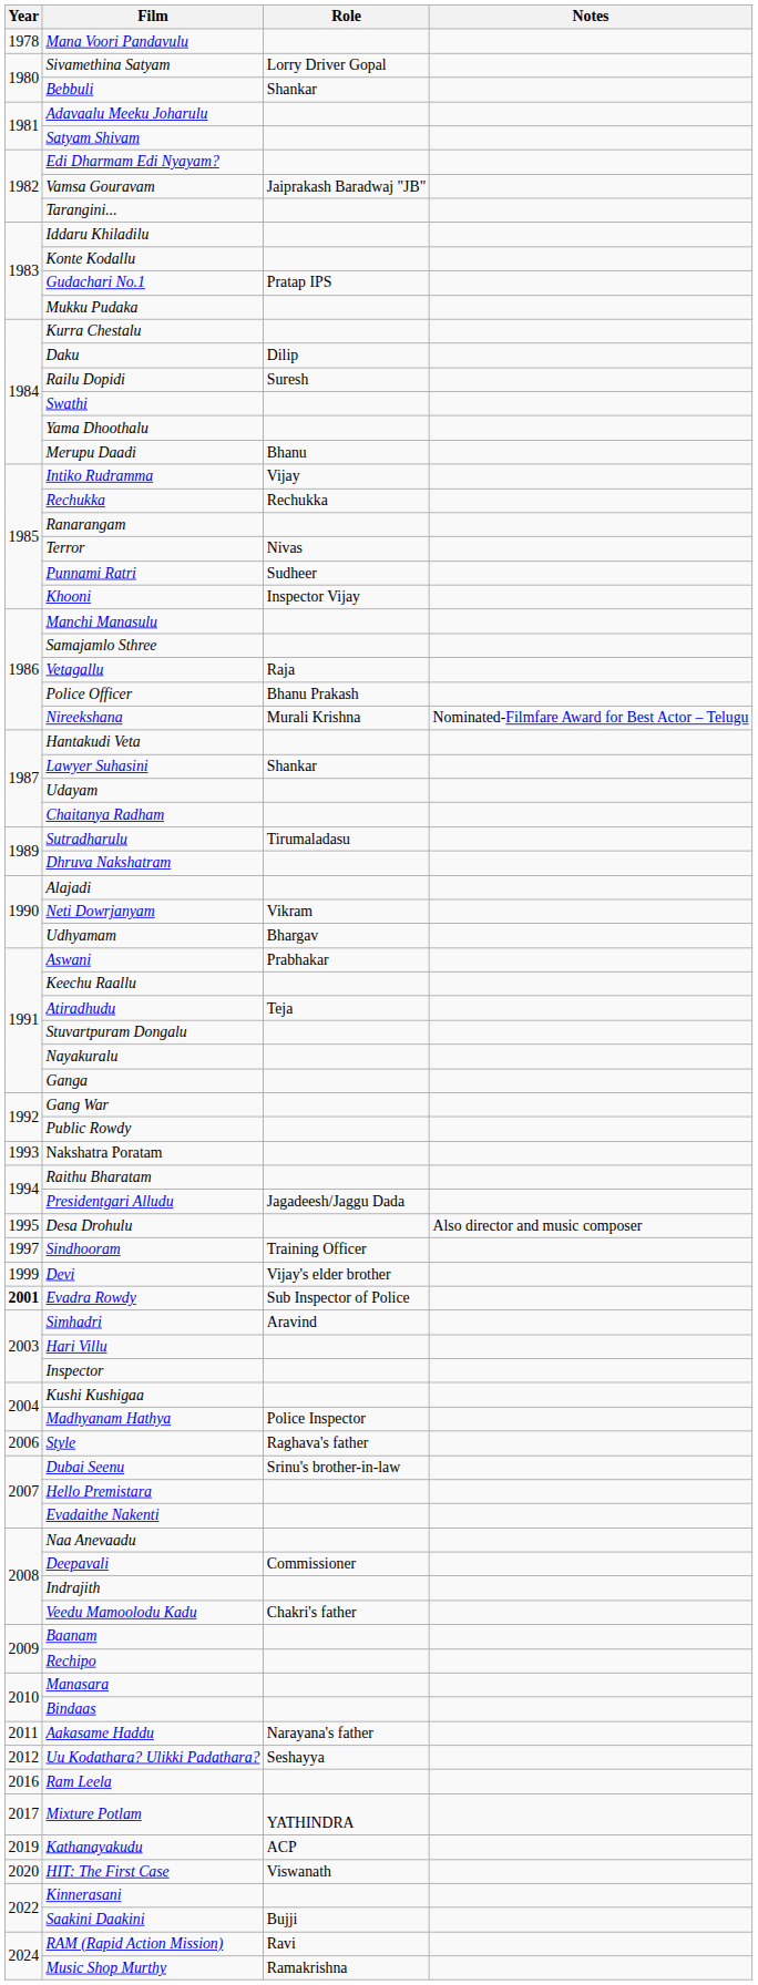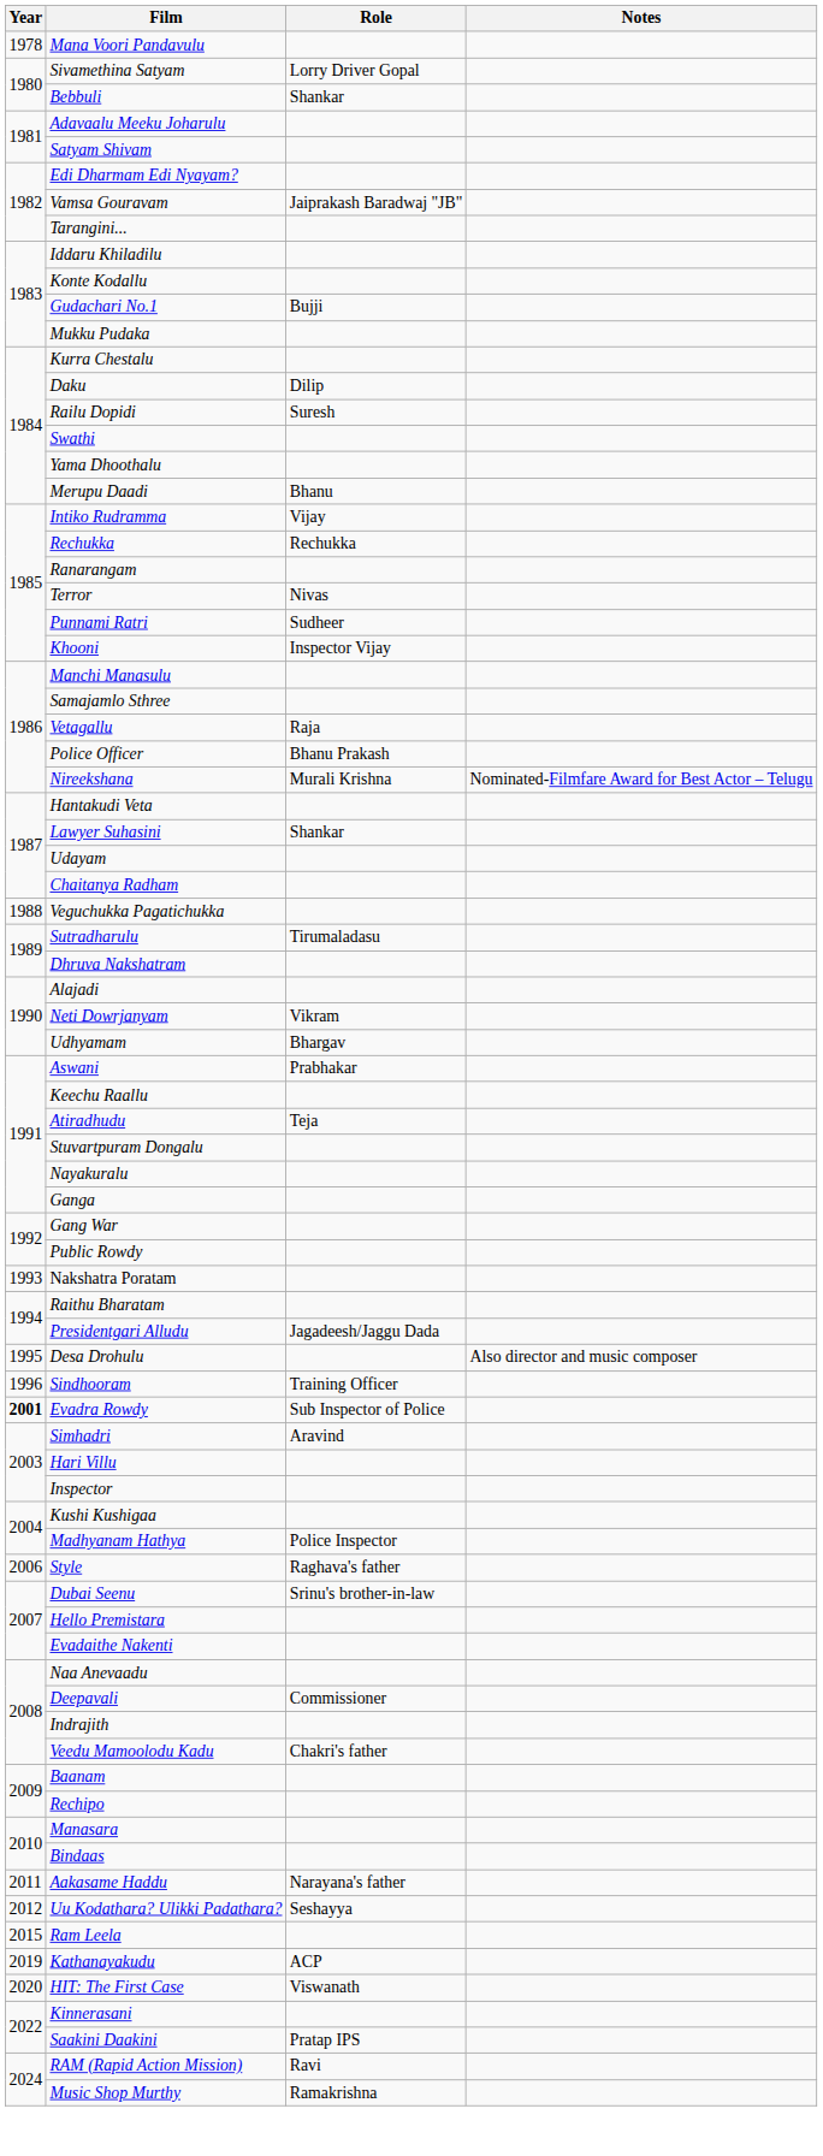 <table class="wikitable plainrowheaders sortable" style="margin-right: 0;">
 <tr>
 <th scope="col">Year</th>
 <th scope="col">Film</th>
 <th scope="col">Role</th>
 <th scope="col">Notes</th>
 </tr>
 <tr>
 <td>1978</td>
 <td><em><a href='#'>Mana Voori Pandavulu</a></em></td>
 <td></td>
 <td></td>
 </tr>
 <tr>
 <td rowspan="2">1980</td>
 <td><em>Sivamethina Satyam</em></td>
 <td>Lorry Driver Gopal</td>
 <td></td>
 </tr>
 <tr>
 <td><em><a href='#'>Bebbuli</a></em></td>
 <td>Shankar</td>
 <td></td>
 </tr>
 <tr>
 <td rowspan="2">1981</td>
 <td><em><a href='#'>Adavaalu Meeku Joharulu</a></em></td>
 <td></td>
 <td></td>
 </tr>
 <tr>
 <td><em><a href='#'>Satyam Shivam</a></em></td>
 <td></td>
 <td></td>
 </tr>
 <tr>
 <td rowspan="3">1982</td>
 <td><em><a href='#'>Edi Dharmam Edi Nyayam?</a></em></td>
 <td></td>
 <td></td>
 </tr>
 <tr>
 <td><em>Vamsa Gouravam</em></td>
 <td>Jaiprakash Baradwaj "JB"</td>
 <td></td>
 </tr>
 <tr>
 <td><em>Tarangini...</em></td>
 <td></td>
 <td></td>
 </tr>
 <tr>
 <td rowspan="4">1983</td>
 <td><em>Iddaru Khiladilu</em></td>
 <td></td>
 <td></td>
 </tr>
 <tr>
 <td><em>Konte Kodallu</em></td>
 <td></td>
 <td></td>
 </tr>
 <tr>
 <td><em><a href='#'>Gudachari No.1</a></em></td>
-<td>Pratap IPS</td>
+<td>Bujji</td>
 <td></td>
 </tr>
 <tr>
 <td><em>Mukku Pudaka</em></td>
 <td></td>
 <td></td>
 </tr>
 <tr>
 <td rowspan="6">1984</td>
 <td><em>Kurra Chestalu</em></td>
 <td></td>
 <td></td>
 </tr>
 <tr>
 <td><em>Daku</em></td>
 <td>Dilip</td>
 <td></td>
 </tr>
 <tr>
 <td><em>Railu Dopidi</em></td>
 <td>Suresh</td>
 <td></td>
 </tr>
 <tr>
 <td><em><a href='#'>Swathi</a></em></td>
 <td></td>
 <td></td>
 </tr>
 <tr>
 <td><em>Yama Dhoothalu</em></td>
 <td></td>
 <td></td>
 </tr>
 <tr>
 <td><em>Merupu Daadi</em></td>
 <td>Bhanu</td>
 <td></td>
 </tr>
 <tr>
 <td rowspan="6">1985</td>
 <td><em><a href='#'>Intiko Rudramma</a></em></td>
 <td>Vijay</td>
 <td></td>
 </tr>
 <tr>
 <td><em><a href='#'>Rechukka</a></em></td>
 <td>Rechukka</td>
 <td></td>
 </tr>
 <tr>
 <td><em>Ranarangam</em></td>
 <td></td>
 <td></td>
 </tr>
 <tr>
 <td><em>Terror</em></td>
 <td>Nivas</td>
 <td></td>
 </tr>
 <tr>
 <td><em><a href='#'>Punnami Ratri</a></em></td>
 <td>Sudheer</td>
 <td></td>
 </tr>
 <tr>
 <td><em><a href='#'>Khooni</a></em></td>
 <td>Inspector Vijay</td>
 <td></td>
 </tr>
 <tr>
 <td rowspan="5">1986</td>
 <td><em><a href='#'>Manchi Manasulu</a></em></td>
 <td></td>
 <td></td>
 </tr>
 <tr>
 <td><em>Samajamlo Sthree</em></td>
 <td></td>
 <td></td>
 </tr>
 <tr>
 <td><em><a href='#'>Vetagallu</a></em></td>
 <td>Raja</td>
 <td></td>
 </tr>
 <tr>
 <td><em>Police Officer</em></td>
 <td>Bhanu Prakash</td>
 <td></td>
 </tr>
 <tr>
 <td><em><a href='#'>Nireekshana</a></em></td>
 <td>Murali Krishna</td>
 <td>Nominated-<a href='#'>Filmfare Award for Best Actor – Telugu</a></td>
 </tr>
 <tr>
 <td rowspan="4">1987</td>
 <td><em>Hantakudi Veta</em></td>
 <td></td>
 <td></td>
 </tr>
 <tr>
 <td><em><a href='#'>Lawyer Suhasini</a></em></td>
 <td>Shankar</td>
 <td></td>
 </tr>
 <tr>
 <td><em>Udayam</em></td>
 <td></td>
 <td></td>
 </tr>
 <tr>
 <td><a href='#'><em>Chaitanya Radham</em></a></td>
 <td></td>
 <td></td>
 </tr>
 <tr>
+<td>1988</td>
+<td><em>Veguchukka Pagatichukka</em></td>
+<td></td>
+<td></td>
+</tr>
+<tr>
 <td rowspan="2">1989</td>
 <td><em><a href='#'>Sutradharulu</a></em></td>
 <td>Tirumaladasu</td>
 <td></td>
 </tr>
 <tr>
 <td><a href='#'><em>Dhruva Nakshatram</em></a></td>
 <td></td>
 <td></td>
 </tr>
 <tr>
 <td rowspan="3">1990</td>
 <td><em>Alajadi</em></td>
 <td></td>
 <td></td>
 </tr>
 <tr>
 <td><em><a href='#'>Neti Dowrjanyam</a></em></td>
 <td>Vikram</td>
 <td></td>
 </tr>
 <tr>
 <td><em>Udhyamam</em></td>
 <td>Bhargav</td>
 <td></td>
 </tr>
 <tr>
 <td rowspan="6">1991</td>
 <td><em><a href='#'>Aswani</a></em></td>
 <td>Prabhakar</td>
 <td></td>
 </tr>
 <tr>
 <td><em>Keechu Raallu</em></td>
 <td></td>
 <td></td>
 </tr>
 <tr>
 <td><em><a href='#'>Atiradhudu</a></em></td>
 <td>Teja</td>
 <td></td>
 </tr>
 <tr>
 <td><em>Stuvartpuram Dongalu</em></td>
 <td></td>
 <td></td>
 </tr>
 <tr>
 <td><em>Nayakuralu</em></td>
 <td></td>
 <td></td>
 </tr>
 <tr>
 <td><em>Ganga</em></td>
 <td></td>
 <td></td>
 </tr>
 <tr>
 <td rowspan="2">1992</td>
 <td><em>Gang War</em></td>
 <td></td>
 <td></td>
 </tr>
 <tr>
 <td><em>Public Rowdy</em></td>
 <td></td>
 <td></td>
 </tr>
 <tr>
 <td>1993</td>
 <td>Nakshatra Poratam</td>
 <td></td>
 <td></td>
 </tr>
 <tr>
 <td rowspan="2">1994</td>
 <td><em>Raithu Bharatam</em></td>
 <td></td>
 <td></td>
 </tr>
 <tr>
 <td><em><a href='#'>Presidentgari Alludu</a></em></td>
 <td>Jagadeesh/Jaggu Dada</td>
 <td></td>
 </tr>
 <tr>
 <td>1995</td>
 <td><em>Desa Drohulu</em></td>
 <td></td>
 <td>Also director and music composer</td>
 </tr>
 <tr>
-<td>1997</td>
+<td>1996</td>
 <td><em><a href='#'>Sindhooram</a></em></td>
 <td>Training Officer</td>
-<td></td>
-</tr>
-<tr>
-<td>1999</td>
-<td><em><a href='#'>Devi</a></em></td>
-<td>Vijay's elder brother</td>
 <td></td>
 </tr>
 <tr>
 <td><strong>2001</strong></td>
 <td><em><a href='#'>Evadra Rowdy</a></em></td>
 <td>Sub Inspector of Police</td>
 <td></td>
 </tr>
 <tr>
 <td rowspan="3">2003</td>
 <td><em><a href='#'>Simhadri</a></em></td>
 <td>Aravind</td>
 <td></td>
 </tr>
 <tr>
 <td><em><a href='#'>Hari Villu</a></em></td>
 <td></td>
 <td></td>
 </tr>
 <tr>
 <td><em>Inspector</em></td>
 <td></td>
 <td></td>
 </tr>
 <tr>
 <td rowspan="2">2004</td>
 <td><em>Kushi Kushigaa</em></td>
 <td></td>
 <td></td>
 </tr>
 <tr>
 <td><em><a href='#'>Madhyanam Hathya</a></em></td>
 <td>Police Inspector</td>
 <td></td>
 </tr>
 <tr>
 <td>2006</td>
 <td><em><a href='#'>Style</a></em></td>
 <td>Raghava's father</td>
 <td></td>
 </tr>
 <tr>
 <td rowspan="3">2007</td>
 <td><em><a href='#'>Dubai Seenu</a></em></td>
 <td>Srinu's brother-in-law</td>
 <td></td>
 </tr>
 <tr>
 <td><em><a href='#'>Hello Premistara</a></em></td>
 <td></td>
 <td></td>
 </tr>
 <tr>
 <td><em><a href='#'>Evadaithe Nakenti</a></em></td>
 <td></td>
 <td></td>
 </tr>
 <tr>
 <td rowspan="4">2008</td>
 <td><em>Naa Anevaadu</em></td>
 <td></td>
 <td></td>
 </tr>
 <tr>
 <td><em><a href='#'>Deepavali</a></em></td>
 <td>Commissioner</td>
 <td></td>
 </tr>
 <tr>
 <td><em>Indrajith</em></td>
 <td></td>
 <td></td>
 </tr>
 <tr>
 <td><em><a href='#'>Veedu Mamoolodu Kadu</a></em></td>
 <td>Chakri's father</td>
 <td></td>
 </tr>
 <tr>
 <td rowspan="2">2009</td>
 <td><em><a href='#'>Baanam</a></em></td>
 <td></td>
 <td></td>
 </tr>
 <tr>
 <td><em><a href='#'>Rechipo</a></em></td>
 <td></td>
 <td></td>
 </tr>
 <tr>
 <td rowspan="2">2010</td>
 <td><em><a href='#'>Manasara</a></em></td>
 <td></td>
 <td></td>
 </tr>
 <tr>
 <td><em><a href='#'>Bindaas</a></em></td>
 <td></td>
 <td></td>
 </tr>
 <tr>
 <td>2011</td>
 <td><em><a href='#'>Aakasame Haddu</a></em></td>
 <td>Narayana's father</td>
 <td></td>
 </tr>
 <tr>
 <td>2012</td>
 <td><em><a href='#'>Uu Kodathara? Ulikki Padathara?</a></em></td>
 <td>Seshayya</td>
 <td></td>
 </tr>
 <tr>
-<td>2016</td>
+<td>2015</td>
 <td><em><a href='#'>Ram Leela</a></em></td>
 <td></td>
-<td></td>
-</tr>
-<tr>
-<td>2017</td>
-<td><em><a href='#'>Mixture Potlam</a></em></td>
-<td><br>YATHINDRA</td>
 <td></td>
 </tr>
 <tr>
 <td>2019</td>
 <td><em><a href='#'>Kathanayakudu</a></em></td>
 <td>ACP</td>
 <td></td>
 </tr>
 <tr>
 <td>2020</td>
 <td><em><a href='#'>HIT: The First Case</a></em></td>
 <td>Viswanath</td>
 <td></td>
 </tr>
 <tr>
 <td rowspan="2">2022</td>
 <td><a href='#'><em>Kinnerasani</em></a></td>
 <td></td>
 <td></td>
 </tr>
 <tr>
 <td><em><a href='#'>Saakini Daakini</a></em></td>
-<td>Bujji</td>
+<td>Pratap IPS</td>
 <td></td>
 </tr>
 <tr>
 <td rowspan="2">2024</td>
 <td><em><a href='#'>RAM (Rapid Action Mission)</a></em></td>
 <td>Ravi</td>
 <td></td>
 </tr>
 <tr>
 <td><em><a href='#'>Music Shop Murthy</a></em></td>
 <td>Ramakrishna</td>
 <td></td>
 </tr>
 </table>
